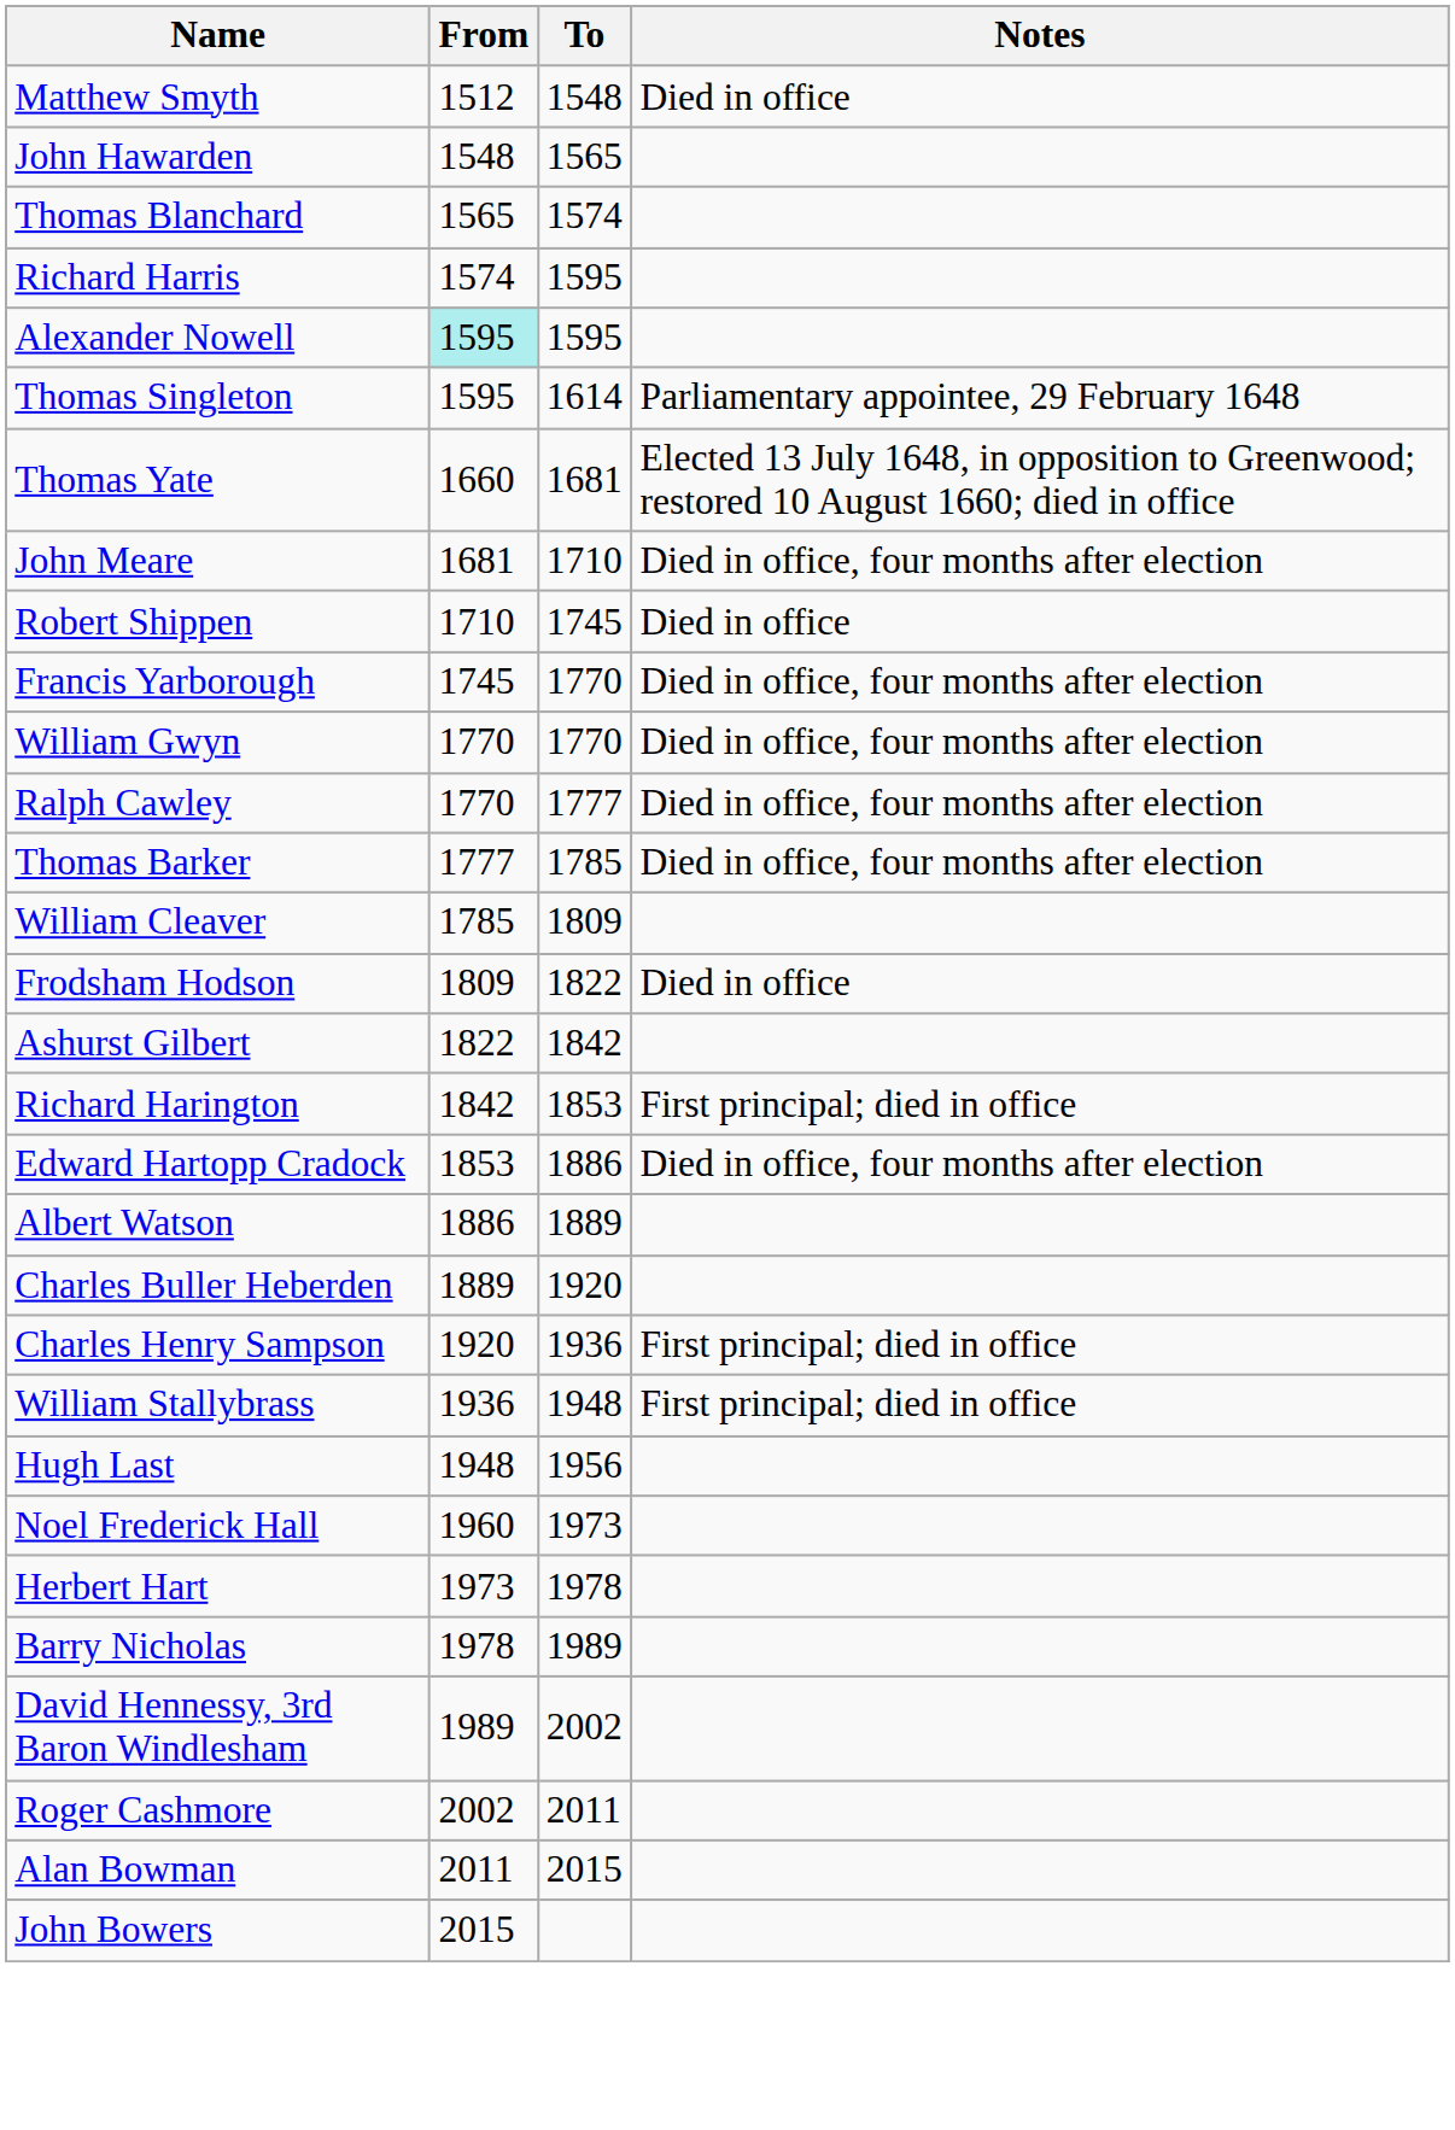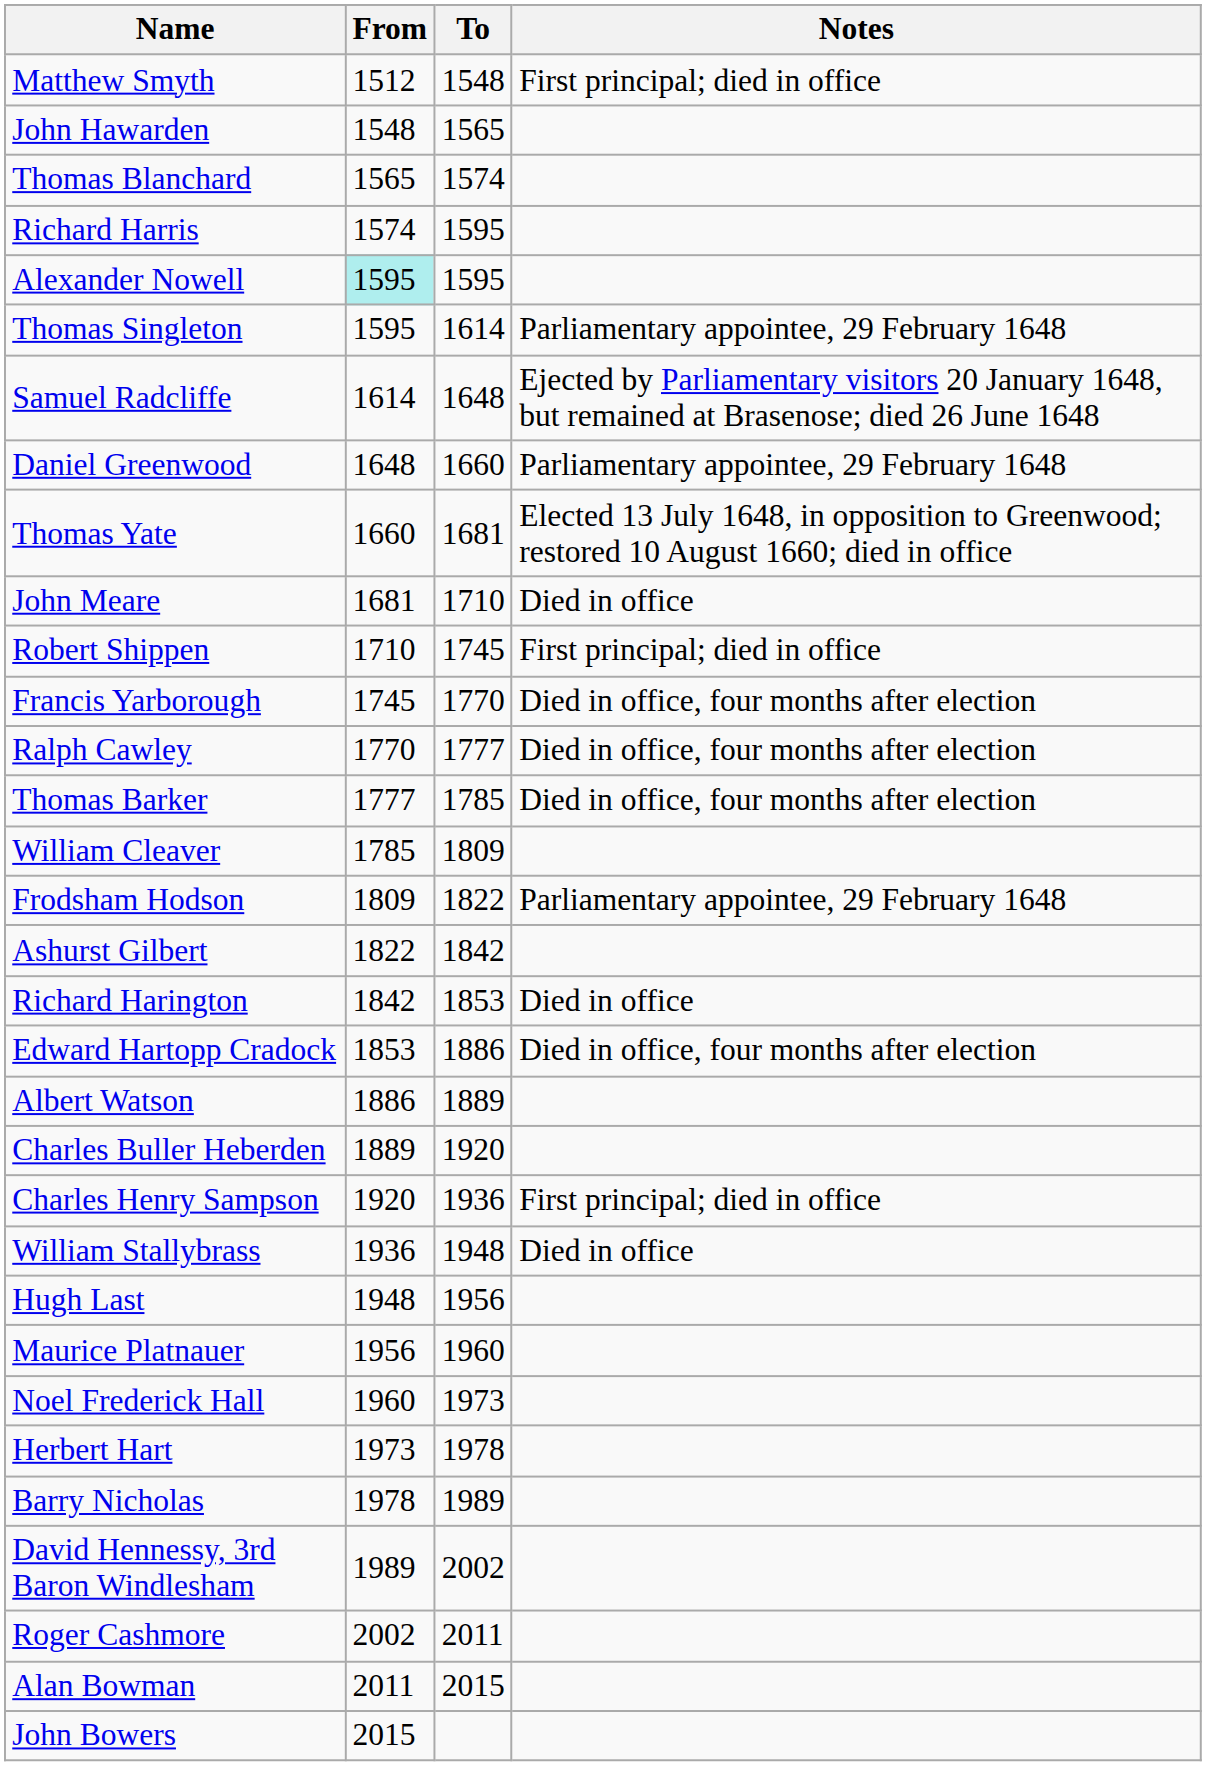 <table class="wikitable">
 <tr>
 <th>Name</th>
 <th>From</th>
 <th>To</th>
 <th>Notes</th>
 </tr>
 <tr>
 <td><a href='#'>Matthew Smyth</a></td>
 <td>1512</td>
 <td>1548</td>
-<td>Died in office</td>
+<td>First principal; died in office</td>
 </tr>
 <tr>
 <td><a href='#'>John Hawarden</a></td>
 <td>1548</td>
 <td>1565</td>
 <td></td>
 </tr>
 <tr>
 <td><a href='#'>Thomas Blanchard</a></td>
 <td>1565</td>
 <td>1574</td>
 <td></td>
 </tr>
 <tr>
 <td><a href='#'>Richard Harris</a></td>
 <td>1574</td>
 <td>1595</td>
 <td></td>
 </tr>
 <tr>
 <td><a href='#'>Alexander Nowell</a></td>
 <td style="background: paleturquoise;">1595</td>
 <td>1595</td>
 <td></td>
 </tr>
 <tr>
 <td><a href='#'>Thomas Singleton</a></td>
 <td>1595</td>
 <td>1614</td>
 <td>Parliamentary appointee, 29 February 1648</td>
 </tr>
 <tr>
+<td><a href='#'>Samuel Radcliffe</a></td>
+<td>1614</td>
+<td>1648</td>
+<td>Ejected by <a href='#'>Parliamentary visitors</a> 20 January 1648, but remained at Brasenose; died 26 June 1648</td>
+</tr>
+<tr>
+<td><a href='#'>Daniel Greenwood</a></td>
+<td>1648</td>
+<td>1660</td>
+<td>Parliamentary appointee, 29 February 1648</td>
+</tr>
+<tr>
 <td><a href='#'>Thomas Yate</a></td>
 <td>1660</td>
 <td>1681</td>
 <td>Elected 13 July 1648, in opposition to Greenwood; restored 10 August 1660; died in office</td>
 </tr>
 <tr>
 <td><a href='#'>John Meare</a></td>
 <td>1681</td>
 <td>1710</td>
-<td>Died in office, four months after election</td>
+<td>Died in office</td>
 </tr>
 <tr>
 <td><a href='#'>Robert Shippen</a></td>
 <td>1710</td>
 <td>1745</td>
-<td>Died in office</td>
+<td>First principal; died in office</td>
 </tr>
 <tr>
 <td><a href='#'>Francis Yarborough</a></td>
 <td>1745</td>
-<td>1770</td>
-<td>Died in office, four months after election</td>
-</tr>
-<tr>
-<td><a href='#'>William Gwyn</a></td>
-<td>1770</td>
 <td>1770</td>
 <td>Died in office, four months after election</td>
 </tr>
 <tr>
 <td><a href='#'>Ralph Cawley</a></td>
 <td>1770</td>
 <td>1777</td>
 <td>Died in office, four months after election</td>
 </tr>
 <tr>
 <td><a href='#'>Thomas Barker</a></td>
 <td>1777</td>
 <td>1785</td>
 <td>Died in office, four months after election</td>
 </tr>
 <tr>
 <td><a href='#'>William Cleaver</a></td>
 <td>1785</td>
 <td>1809</td>
 <td></td>
 </tr>
 <tr>
 <td><a href='#'>Frodsham Hodson</a></td>
 <td>1809</td>
 <td>1822</td>
-<td>Died in office</td>
+<td>Parliamentary appointee, 29 February 1648</td>
 </tr>
 <tr>
 <td><a href='#'>Ashurst Gilbert</a></td>
 <td>1822</td>
 <td>1842</td>
 <td></td>
 </tr>
 <tr>
 <td><a href='#'>Richard Harington</a></td>
 <td>1842</td>
 <td>1853</td>
-<td>First principal; died in office</td>
+<td>Died in office</td>
 </tr>
 <tr>
 <td><a href='#'>Edward Hartopp Cradock</a></td>
 <td>1853</td>
 <td>1886</td>
 <td>Died in office, four months after election</td>
 </tr>
 <tr>
 <td><a href='#'>Albert Watson</a></td>
 <td>1886</td>
 <td>1889</td>
 <td></td>
 </tr>
 <tr>
 <td><a href='#'>Charles Buller Heberden</a></td>
 <td>1889</td>
 <td>1920</td>
 <td></td>
 </tr>
 <tr>
 <td><a href='#'>Charles Henry Sampson</a></td>
 <td>1920</td>
 <td>1936</td>
 <td>First principal; died in office</td>
 </tr>
 <tr>
 <td><a href='#'>William Stallybrass</a></td>
 <td>1936</td>
 <td>1948</td>
-<td>First principal; died in office</td>
+<td>Died in office</td>
 </tr>
 <tr>
 <td><a href='#'>Hugh Last</a></td>
 <td>1948</td>
 <td>1956</td>
+<td></td>
+</tr>
+<tr>
+<td><a href='#'>Maurice Platnauer</a></td>
+<td>1956</td>
+<td>1960</td>
 <td></td>
 </tr>
 <tr>
 <td><a href='#'>Noel Frederick Hall</a></td>
 <td>1960</td>
 <td>1973</td>
 <td></td>
 </tr>
 <tr>
 <td><a href='#'>Herbert Hart</a></td>
 <td>1973</td>
 <td>1978</td>
 <td></td>
 </tr>
 <tr>
 <td><a href='#'>Barry Nicholas</a></td>
 <td>1978</td>
 <td>1989</td>
 <td></td>
 </tr>
 <tr>
 <td><a href='#'>David Hennessy, 3rd Baron Windlesham</a></td>
 <td>1989</td>
 <td>2002</td>
 <td></td>
 </tr>
 <tr>
 <td><a href='#'>Roger Cashmore</a></td>
 <td>2002</td>
 <td>2011</td>
 <td></td>
 </tr>
 <tr>
 <td><a href='#'>Alan Bowman</a></td>
 <td>2011</td>
 <td>2015</td>
 <td></td>
 </tr>
 <tr>
 <td><a href='#'>John Bowers</a></td>
 <td>2015</td>
 <td></td>
 <td></td>
 </tr>
 </table>
